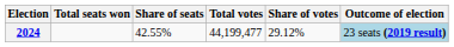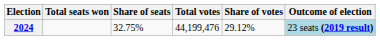 <table class="wikitable">
 <tr>
 <th>Election</th>
 <th>Total seats won</th>
 <th>Share of seats</th>
 <th>Total votes</th>
 <th>Share of votes</th>
 <th>Outcome of election</th>
 </tr>
 <tr>
 <th><a href='#'>2024</a></th>
 <td></td>
-<td>42.55%</td>
-<td>44,199,477</td>
+<td>32.75%</td>
+<td>44,199,476</td>
 <td>29.12%</td>
 <td style="background: lightblue;"> 23 seats <strong>(<a href='#'>2019 result</a>)</strong></td>
 </tr>
 </table>
